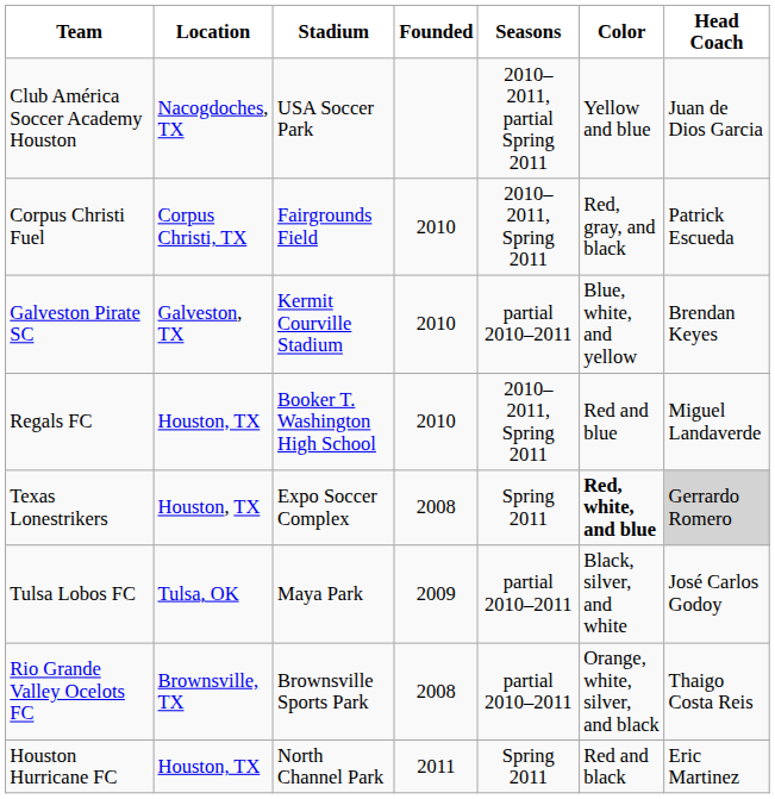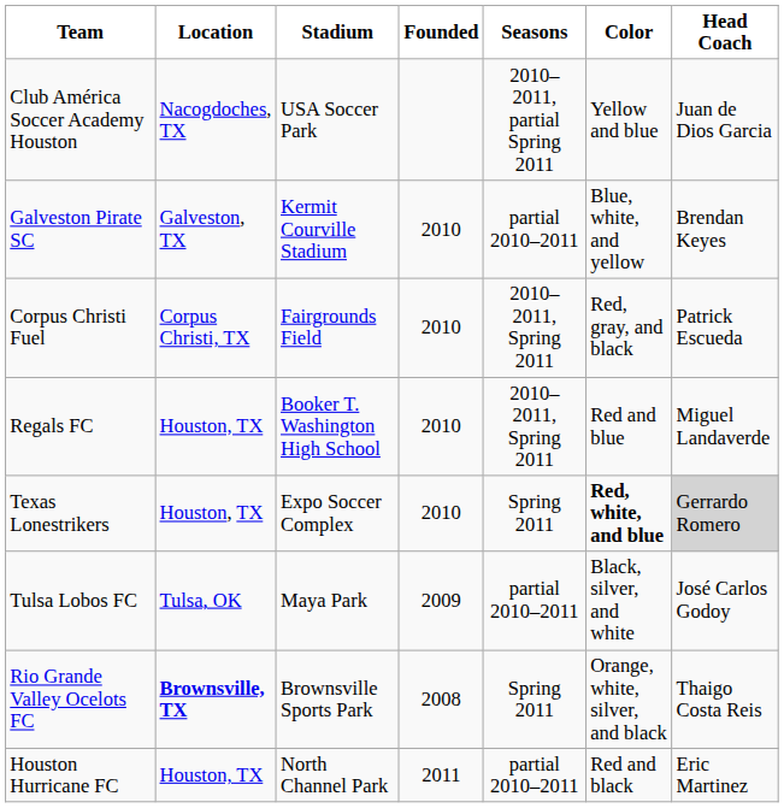 <table class="wikitable" style="width:100%; text-align:left">
 <tr>
 <th style="background:white; width:22%">Team</th>
 <th style="background:white; width:15%">Location</th>
 <th style="background:white; width:17%">Stadium</th>
 <th style="background:white; width:5%">Founded</th>
 <th style="background:white; width:15%">Seasons</th>
 <th style="background:white; width:12%">Color</th>
 <th style="background:white; width:17%">Head Coach</th>
 </tr>
 <tr>
 <td>Club América Soccer Academy Houston</td>
 <td><a href='#'>Nacogdoches</a>, <a href='#'>TX</a></td>
 <td>USA Soccer Park</td>
 <td align=center></td>
 <td align=center>2010–2011,<br> partial Spring 2011</td>
 <td>Yellow and blue</td>
 <td>Juan de Dios Garcia</td>
 </tr>
 <tr>
+<td><a href='#'>Galveston Pirate SC</a></td>
+<td><a href='#'>Galveston</a>, <a href='#'>TX</a></td>
+<td><a href='#'>Kermit Courville Stadium</a></td>
+<td align=center>2010</td>
+<td align=center>partial 2010–2011</td>
+<td>Blue, white, and yellow</td>
+<td>Brendan Keyes</td>
+</tr>
+<tr>
 <td>Corpus Christi Fuel</td>
 <td><a href='#'>Corpus Christi, TX</a></td>
 <td><a href='#'>Fairgrounds Field</a></td>
 <td align=center>2010</td>
 <td align=center>2010–2011,<br> Spring 2011</td>
 <td>Red, gray, and black</td>
 <td>Patrick Escueda</td>
-</tr>
-<tr>
-<td><a href='#'>Galveston Pirate SC</a></td>
-<td><a href='#'>Galveston</a>, <a href='#'>TX</a></td>
-<td><a href='#'>Kermit Courville Stadium</a></td>
-<td align=center>2010</td>
-<td align=center>partial 2010–2011</td>
-<td>Blue, white, and yellow</td>
-<td>Brendan Keyes</td>
 </tr>
 <tr>
 <td>Regals FC</td>
 <td><a href='#'>Houston, TX</a></td>
 <td><a href='#'>Booker T. Washington High School</a></td>
 <td align=center>2010</td>
 <td align=center>2010–2011,<br> Spring 2011</td>
 <td>Red and blue</td>
 <td>Miguel Landaverde</td>
 </tr>
 <tr>
 <td>Texas Lonestrikers</td>
 <td><a href='#'>Houston</a>, <a href='#'>TX</a></td>
 <td>Expo Soccer Complex</td>
-<td align=center>2008</td>
+<td align=center>2010</td>
 <td align=center>Spring 2011</td>
 <td><strong>Red, white, and blue</strong></td>
 <td style="background: lightgrey;">Gerrardo Romero</td>
 </tr>
 <tr>
 <td>Tulsa Lobos FC</td>
 <td><a href='#'>Tulsa, OK</a></td>
 <td>Maya Park</td>
 <td align=center>2009</td>
 <td align=center>partial 2010–2011</td>
 <td>Black, silver, and white</td>
 <td>José Carlos Godoy</td>
 </tr>
 <tr>
 <td><a href='#'>Rio Grande Valley Ocelots FC</a></td>
-<td><a href='#'>Brownsville, TX</a></td>
+<td><strong><a href='#'>Brownsville, TX</a></strong></td>
 <td>Brownsville Sports Park</td>
 <td align=center>2008</td>
-<td align=center>partial 2010–2011</td>
+<td align=center>Spring 2011</td>
 <td>Orange, white, silver, and black</td>
 <td>Thaigo Costa Reis</td>
 </tr>
 <tr>
 <td>Houston Hurricane FC</td>
 <td><a href='#'>Houston, TX</a></td>
 <td>North Channel Park</td>
 <td align=center>2011</td>
-<td align=center>Spring 2011</td>
+<td align=center>partial 2010–2011</td>
 <td>Red and black</td>
 <td>Eric Martinez</td>
 </tr>
 </table>
